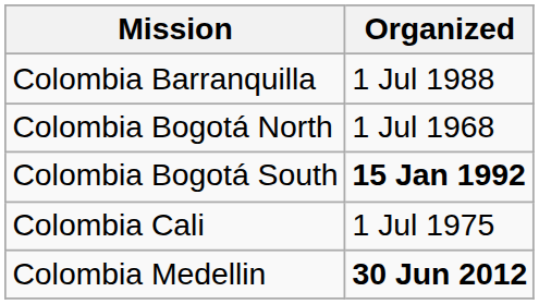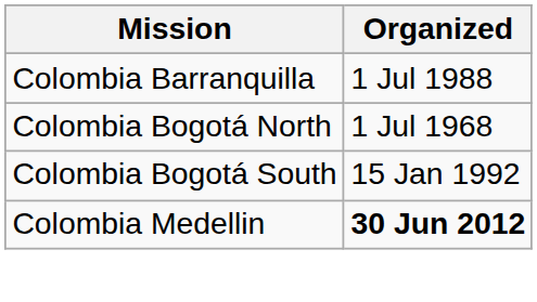 <table class="wikitable sortable">
 <tr>
 <th>Mission</th>
 <th data-sort-type=date>Organized</th>
 </tr>
 <tr>
 <td>Colombia Barranquilla</td>
 <td>1 Jul 1988</td>
 </tr>
 <tr>
 <td>Colombia Bogotá North</td>
 <td>1 Jul 1968</td>
 </tr>
 <tr>
 <td>Colombia Bogotá South</td>
-<td><strong>15 Jan 1992</strong></td>
-</tr>
-<tr>
-<td>Colombia Cali</td>
-<td>1 Jul 1975</td>
+<td>15 Jan 1992</td>
 </tr>
 <tr>
 <td>Colombia Medellin</td>
 <td><strong>30 Jun 2012</strong></td>
 </tr>
 </table>
